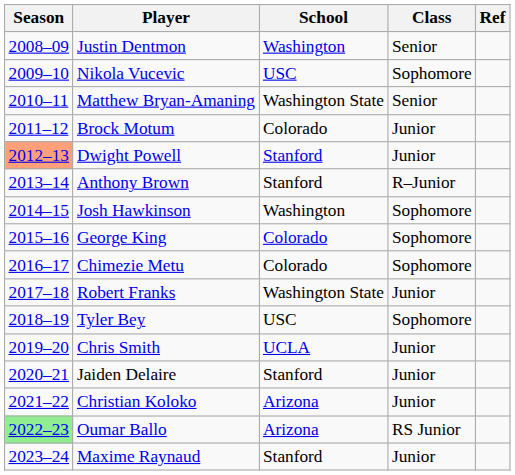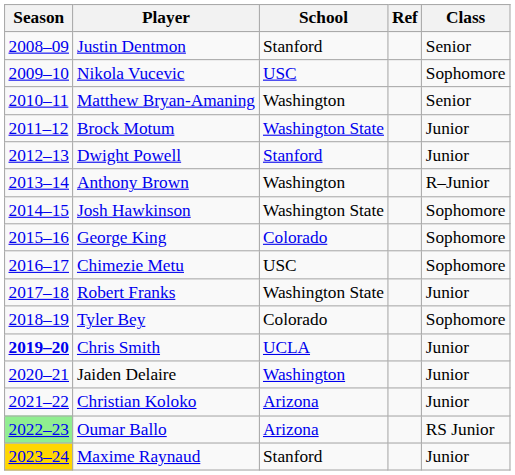 <table class="wikitable sortable">
 <tr>
 <th>Season</th>
 <th>Player</th>
 <th>School</th>
+<th class="unsortable">Ref</th>
 <th>Class</th>
-<th class="unsortable">Ref</th>
 </tr>
 <tr>
 <td><a href='#'>2008–09</a></td>
 <td><a href='#'>Justin Dentmon</a></td>
-<td><a href='#'>Washington</a></td>
+<td>Stanford</td>
+<td></td>
 <td>Senior</td>
-<td></td>
 </tr>
 <tr>
 <td><a href='#'>2009–10</a></td>
 <td><a href='#'>Nikola Vucevic</a></td>
 <td><a href='#'>USC</a></td>
+<td></td>
 <td>Sophomore</td>
-<td></td>
 </tr>
 <tr>
 <td><a href='#'>2010–11</a></td>
 <td><a href='#'>Matthew Bryan-Amaning</a></td>
-<td>Washington State</td>
+<td>Washington</td>
+<td></td>
 <td>Senior</td>
-<td></td>
 </tr>
 <tr>
 <td><a href='#'>2011–12</a></td>
 <td><a href='#'>Brock Motum</a></td>
-<td>Colorado</td>
+<td><a href='#'>Washington State</a></td>
+<td></td>
 <td>Junior</td>
-<td></td>
 </tr>
 <tr>
-<td style="background: lightsalmon;"><a href='#'>2012–13</a></td>
+<td><a href='#'>2012–13</a></td>
 <td><a href='#'>Dwight Powell</a></td>
 <td><a href='#'>Stanford</a></td>
+<td></td>
 <td>Junior</td>
-<td></td>
 </tr>
 <tr>
 <td><a href='#'>2013–14</a></td>
 <td><a href='#'>Anthony Brown</a></td>
-<td>Stanford</td>
+<td>Washington</td>
+<td></td>
 <td>R–Junior</td>
-<td></td>
 </tr>
 <tr>
 <td><a href='#'>2014–15</a></td>
 <td><a href='#'>Josh Hawkinson</a></td>
-<td>Washington</td>
+<td>Washington State</td>
+<td></td>
 <td>Sophomore</td>
-<td></td>
 </tr>
 <tr>
 <td><a href='#'>2015–16</a></td>
 <td><a href='#'>George King</a></td>
 <td><a href='#'>Colorado</a></td>
+<td></td>
 <td>Sophomore</td>
-<td></td>
 </tr>
 <tr>
 <td><a href='#'>2016–17</a></td>
 <td><a href='#'>Chimezie Metu</a></td>
-<td>Colorado</td>
+<td>USC</td>
+<td></td>
 <td>Sophomore</td>
-<td></td>
 </tr>
 <tr>
 <td><a href='#'>2017–18</a></td>
 <td><a href='#'>Robert Franks</a></td>
 <td>Washington State</td>
+<td></td>
 <td>Junior</td>
-<td></td>
 </tr>
 <tr>
 <td><a href='#'>2018–19</a></td>
 <td><a href='#'>Tyler Bey</a></td>
-<td>USC</td>
+<td>Colorado</td>
+<td></td>
 <td>Sophomore</td>
-<td></td>
 </tr>
 <tr>
-<td><a href='#'>2019–20</a></td>
+<td><strong><a href='#'>2019–20</a></strong></td>
 <td><a href='#'>Chris Smith</a></td>
 <td><a href='#'>UCLA</a></td>
+<td></td>
 <td>Junior</td>
-<td></td>
 </tr>
 <tr>
 <td><a href='#'>2020–21</a></td>
 <td>Jaiden Delaire</td>
-<td>Stanford</td>
+<td><a href='#'>Washington</a></td>
+<td></td>
 <td>Junior</td>
-<td></td>
 </tr>
 <tr>
 <td><a href='#'>2021–22</a></td>
 <td><a href='#'>Christian Koloko</a></td>
 <td><a href='#'>Arizona</a></td>
+<td></td>
 <td>Junior</td>
-<td></td>
 </tr>
 <tr>
 <td style="background: lightgreen;"><a href='#'>2022–23</a></td>
 <td><a href='#'>Oumar Ballo</a></td>
 <td><a href='#'>Arizona</a></td>
+<td></td>
 <td>RS Junior</td>
-<td></td>
 </tr>
 <tr>
-<td><a href='#'>2023–24</a></td>
+<td style="background: gold;"><a href='#'>2023–24</a></td>
 <td><a href='#'>Maxime Raynaud</a></td>
 <td>Stanford</td>
+<td></td>
 <td>Junior</td>
-<td></td>
 </tr>
 </table>
